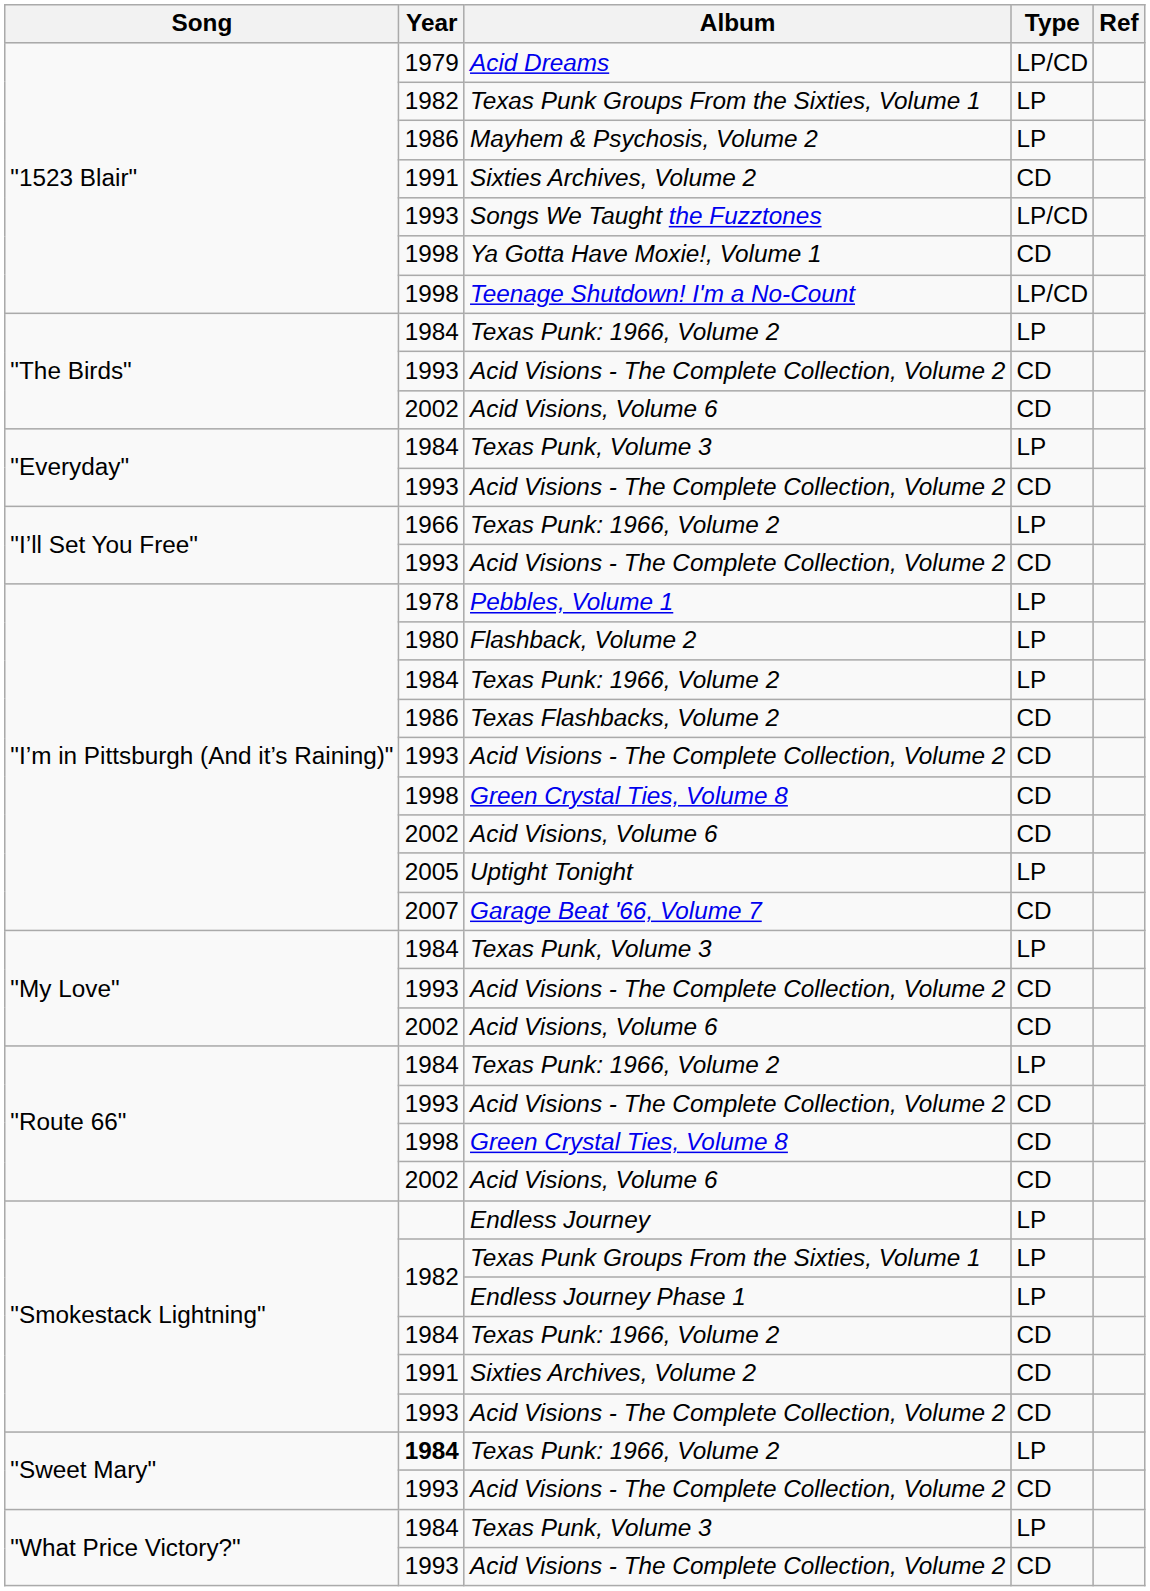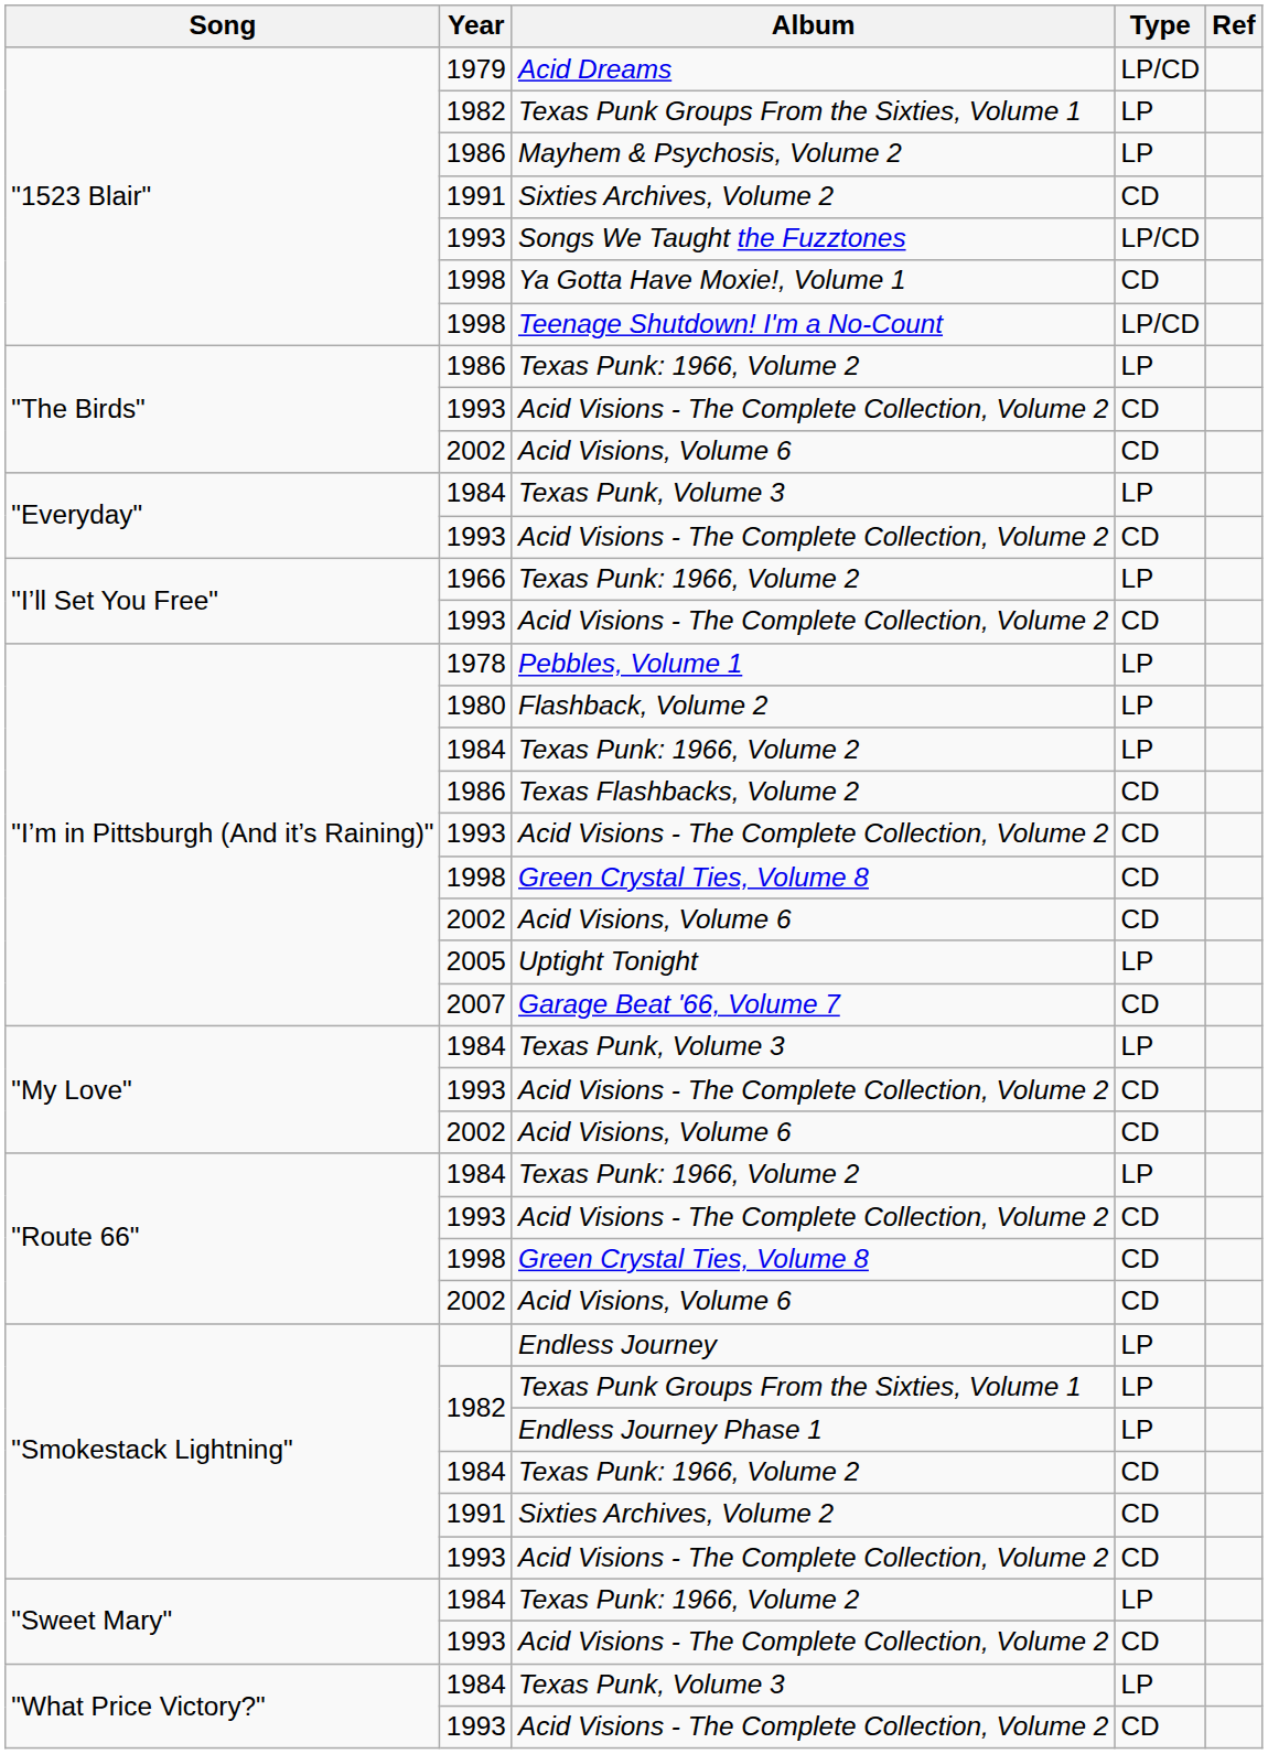 <table class="wikitable sortable">
 <tr>
 <th>Song</th>
 <th>Year</th>
 <th>Album</th>
 <th>Type</th>
 <th class="unsortable">Ref</th>
 </tr>
 <tr>
 <td rowspan="7">"1523 Blair"</td>
 <td>1979</td>
 <td><em><a href='#'>Acid Dreams</a></em></td>
 <td>LP/CD</td>
 <td></td>
 </tr>
 <tr>
 <td>1982</td>
 <td><em>Texas Punk Groups From the Sixties, Volume 1</em></td>
 <td>LP</td>
 <td></td>
 </tr>
 <tr>
 <td>1986</td>
 <td><em>Mayhem & Psychosis, Volume 2</em></td>
 <td>LP</td>
 <td></td>
 </tr>
 <tr>
 <td>1991</td>
 <td><em>Sixties Archives, Volume 2</em></td>
 <td>CD</td>
 <td></td>
 </tr>
 <tr>
 <td>1993</td>
 <td><em>Songs We Taught <a href='#'>the Fuzztones</a></em></td>
 <td>LP/CD</td>
 <td></td>
 </tr>
 <tr>
 <td>1998</td>
 <td><em>Ya Gotta Have Moxie!, Volume 1</em></td>
 <td>CD</td>
 <td></td>
 </tr>
 <tr>
 <td>1998</td>
 <td><em><a href='#'>Teenage Shutdown! I'm a No-Count</a></em></td>
 <td>LP/CD</td>
 <td></td>
 </tr>
 <tr>
 <td rowspan="3">"The Birds"</td>
-<td>1984</td>
+<td>1986</td>
 <td><em>Texas Punk: 1966, Volume 2</em></td>
 <td>LP</td>
 <td></td>
 </tr>
 <tr>
 <td>1993</td>
 <td><em>Acid Visions - The Complete Collection, Volume 2</em></td>
 <td>CD</td>
 <td></td>
 </tr>
 <tr>
 <td>2002</td>
 <td><em>Acid Visions, Volume 6</em></td>
 <td>CD</td>
 <td></td>
 </tr>
 <tr>
 <td rowspan="2">"Everyday"</td>
 <td>1984</td>
 <td><em>Texas Punk, Volume 3</em></td>
 <td>LP</td>
 <td></td>
 </tr>
 <tr>
 <td>1993</td>
 <td><em>Acid Visions - The Complete Collection, Volume 2</em></td>
 <td>CD</td>
 <td></td>
 </tr>
 <tr>
 <td rowspan="2">"I’ll Set You Free"</td>
 <td>1966</td>
 <td><em>Texas Punk: 1966, Volume 2</em></td>
 <td>LP</td>
 <td></td>
 </tr>
 <tr>
 <td>1993</td>
 <td><em>Acid Visions - The Complete Collection, Volume 2</em></td>
 <td>CD</td>
 <td></td>
 </tr>
 <tr>
 <td rowspan="9">"I’m in Pittsburgh (And it’s Raining)"</td>
 <td>1978</td>
 <td><em><a href='#'>Pebbles, Volume 1</a></em></td>
 <td>LP</td>
 <td></td>
 </tr>
 <tr>
 <td>1980</td>
 <td><em>Flashback, Volume 2</em></td>
 <td>LP</td>
 <td></td>
 </tr>
 <tr>
 <td>1984</td>
 <td><em>Texas Punk: 1966, Volume 2</em></td>
 <td>LP</td>
 <td></td>
 </tr>
 <tr>
 <td>1986</td>
 <td><em>Texas Flashbacks, Volume 2</em></td>
 <td>CD</td>
 <td></td>
 </tr>
 <tr>
 <td>1993</td>
 <td><em>Acid Visions - The Complete Collection, Volume 2</em></td>
 <td>CD</td>
 <td></td>
 </tr>
 <tr>
 <td>1998</td>
 <td><em><a href='#'>Green Crystal Ties, Volume 8</a></em></td>
 <td>CD</td>
 <td></td>
 </tr>
 <tr>
 <td>2002</td>
 <td><em>Acid Visions, Volume 6</em></td>
 <td>CD</td>
 <td></td>
 </tr>
 <tr>
 <td>2005</td>
 <td><em>Uptight Tonight</em></td>
 <td>LP</td>
 <td></td>
 </tr>
 <tr>
 <td>2007</td>
 <td><em><a href='#'>Garage Beat '66, Volume 7</a></em></td>
 <td>CD</td>
 <td></td>
 </tr>
 <tr>
 <td rowspan="3">"My Love"</td>
 <td>1984</td>
 <td><em>Texas Punk, Volume 3</em></td>
 <td>LP</td>
 <td></td>
 </tr>
 <tr>
 <td>1993</td>
 <td><em>Acid Visions - The Complete Collection, Volume 2</em></td>
 <td>CD</td>
 <td></td>
 </tr>
 <tr>
 <td>2002</td>
 <td><em>Acid Visions, Volume 6</em></td>
 <td>CD</td>
 <td></td>
 </tr>
 <tr>
 <td rowspan="4">"Route 66"</td>
 <td>1984</td>
 <td><em>Texas Punk: 1966, Volume 2</em></td>
 <td>LP</td>
 <td></td>
 </tr>
 <tr>
 <td>1993</td>
 <td><em>Acid Visions - The Complete Collection, Volume 2</em></td>
 <td>CD</td>
 <td></td>
 </tr>
 <tr>
 <td>1998</td>
 <td><em><a href='#'>Green Crystal Ties, Volume 8</a></em></td>
 <td>CD</td>
 <td></td>
 </tr>
 <tr>
 <td>2002</td>
 <td><em>Acid Visions, Volume 6</em></td>
 <td>CD</td>
 <td></td>
 </tr>
 <tr>
 <td rowspan="6">"Smokestack Lightning"</td>
 <td></td>
 <td><em>Endless Journey</em></td>
 <td>LP</td>
 <td></td>
 </tr>
 <tr>
 <td rowspan="2">1982</td>
 <td><em>Texas Punk Groups From the Sixties, Volume 1</em></td>
 <td>LP</td>
 <td></td>
 </tr>
 <tr>
 <td><em>Endless Journey Phase 1</em></td>
 <td>LP</td>
 <td></td>
 </tr>
 <tr>
 <td>1984</td>
 <td><em>Texas Punk: 1966, Volume 2</em></td>
 <td>CD</td>
 <td></td>
 </tr>
 <tr>
 <td>1991</td>
 <td><em>Sixties Archives, Volume 2</em></td>
 <td>CD</td>
 <td></td>
 </tr>
 <tr>
 <td>1993</td>
 <td><em>Acid Visions - The Complete Collection, Volume 2</em></td>
 <td>CD</td>
 <td></td>
 </tr>
 <tr>
 <td rowspan="2">"Sweet Mary"</td>
-<td><strong>1984</strong></td>
+<td>1984</td>
 <td><em>Texas Punk: 1966, Volume 2</em></td>
 <td>LP</td>
 <td></td>
 </tr>
 <tr>
 <td>1993</td>
 <td><em>Acid Visions - The Complete Collection, Volume 2</em></td>
 <td>CD</td>
 <td></td>
 </tr>
 <tr>
 <td rowspan="2">"What Price Victory?"</td>
 <td>1984</td>
 <td><em>Texas Punk, Volume 3</em></td>
 <td>LP</td>
 <td></td>
 </tr>
 <tr>
 <td>1993</td>
 <td><em>Acid Visions - The Complete Collection, Volume 2</em></td>
 <td>CD</td>
 <td></td>
 </tr>
 </table>
